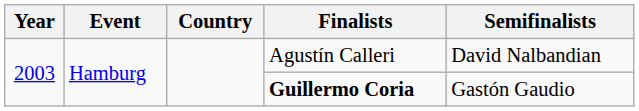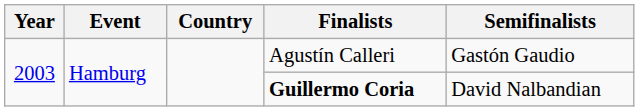 <table class="wikitable nowrap" style="font-size: 95%; width: 467px">
 <tr>
 <th scope="col">Year</th>
 <th scope="col">Event</th>
 <th scope="col">Country</th>
 <th scope="col">Finalists</th>
 <th scope="col">Semifinalists</th>
 </tr>
 <tr>
 <td rowspan="2" style="text-align:center"><a href='#'>2003</a></td>
 <td rowspan="2"><a href='#'>Hamburg</a></td>
 <td rowspan="2" style="text-align:center;"></td>
 <td>Agustín Calleri</td>
-<td>David Nalbandian</td>
+<td>Gastón Gaudio</td>
 </tr>
 <tr>
 <td><strong>Guillermo Coria</strong></td>
-<td>Gastón Gaudio</td>
+<td>David Nalbandian</td>
 </tr>
 </table>
